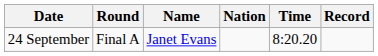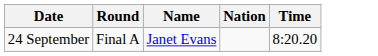 <table class=wikitable style=text-align:center>
 <tr>
 <th>Date</th>
 <th>Round</th>
 <th>Name</th>
 <th>Nation</th>
 <th>Time</th>
-<th>Record</th>
 </tr>
 <tr>
 <td>24 September</td>
 <td>Final A</td>
 <td><a href='#'>Janet Evans</a></td>
 <td></td>
 <td>8:20.20</td>
-<td></td>
 </tr>
 </table>
